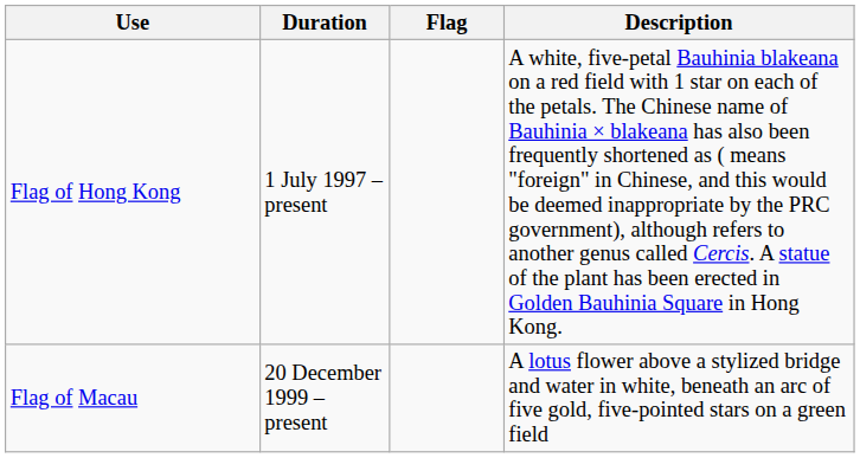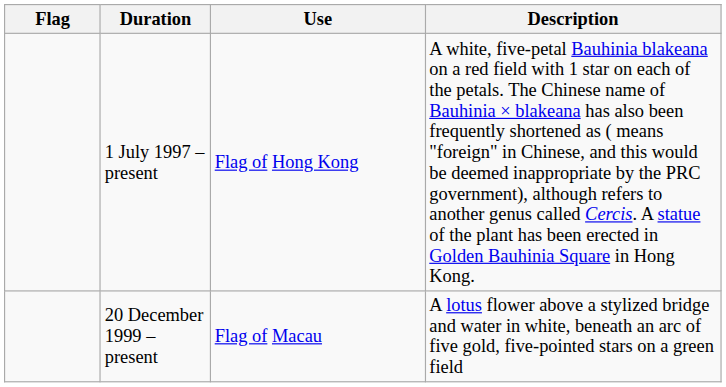 <table class="wikitable" width="100%">
 <tr>
+<th style="width:100px;">Flag</th>
+<th style="width:100px;">Duration</th>
 <th style="width:250px;">Use</th>
-<th style="width:100px;">Duration</th>
-<th style="width:100px;">Flag</th>
 <th style="min-width:250px">Description</th>
 </tr>
 <tr>
+<td></td>
+<td>1 July 1997 – present</td>
 <td><a href='#'>Flag of</a> <a href='#'>Hong Kong</a></td>
-<td>1 July 1997 – present</td>
-<td></td>
 <td>A white, five-petal <a href='#'>Bauhinia blakeana</a> on a red field with 1 star on each of the petals. The Chinese name of <a href='#'>Bauhinia × blakeana</a> has also been frequently shortened as  (  means "foreign" in Chinese, and this would be deemed inappropriate by the PRC government), although  refers to another genus called <em><a href='#'>Cercis</a></em>. A <a href='#'>statue</a> of the plant has been erected in <a href='#'>Golden Bauhinia Square</a> in Hong Kong.</td>
 </tr>
 <tr>
+<td></td>
+<td>20 December 1999 – present</td>
 <td><a href='#'>Flag of</a> <a href='#'>Macau</a></td>
-<td>20 December 1999 – present</td>
-<td></td>
 <td>A <a href='#'>lotus</a> flower above a stylized bridge and water in white, beneath an arc of five gold, five-pointed stars on a green field</td>
 </tr>
 </table>
